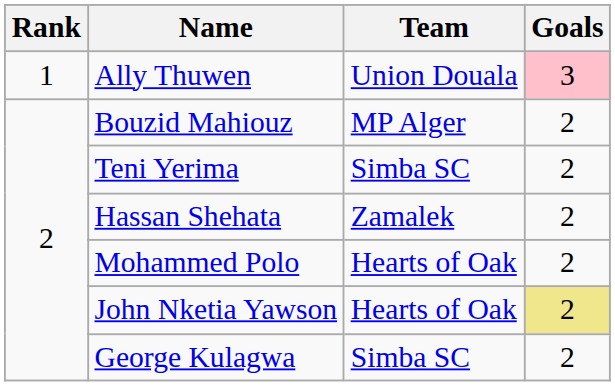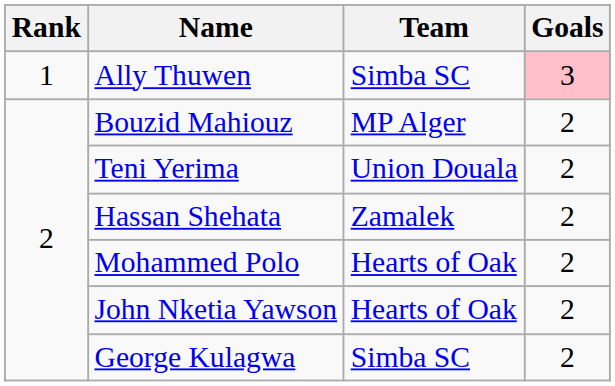 <table class="wikitable" style="text-align:center">
 <tr>
 <th>Rank</th>
 <th>Name</th>
 <th>Team</th>
 <th>Goals</th>
 </tr>
 <tr>
 <td rowspan=1>1</td>
 <td align="left"> <a href='#'>Ally Thuwen</a></td>
-<td align="left"> <a href='#'>Union Douala</a></td>
+<td align="left"> <a href='#'>Simba SC</a></td>
 <td style="background: pink;">3</td>
 </tr>
 <tr>
 <td rowspan=6>2</td>
 <td align="left"> <a href='#'>Bouzid Mahiouz</a></td>
 <td align="left"> <a href='#'>MP Alger</a></td>
 <td>2</td>
 </tr>
 <tr>
 <td align="left"> <a href='#'>Teni Yerima</a></td>
-<td align="left"> <a href='#'>Simba SC</a></td>
+<td align="left"> <a href='#'>Union Douala</a></td>
 <td>2</td>
 </tr>
 <tr>
 <td align="left"> <a href='#'>Hassan Shehata</a></td>
 <td align="left"> <a href='#'>Zamalek</a></td>
 <td>2</td>
 </tr>
 <tr>
 <td align="left"> <a href='#'>Mohammed Polo</a></td>
 <td align="left"> <a href='#'>Hearts of Oak</a></td>
 <td>2</td>
 </tr>
 <tr>
 <td align="left"> <a href='#'>John Nketia Yawson</a></td>
 <td align="left"> <a href='#'>Hearts of Oak</a></td>
-<td style="background: khaki;">2</td>
+<td>2</td>
 </tr>
 <tr>
 <td align="left"> <a href='#'>George Kulagwa</a></td>
 <td align="left"> <a href='#'>Simba SC</a></td>
 <td>2</td>
 </tr>
 </table>
